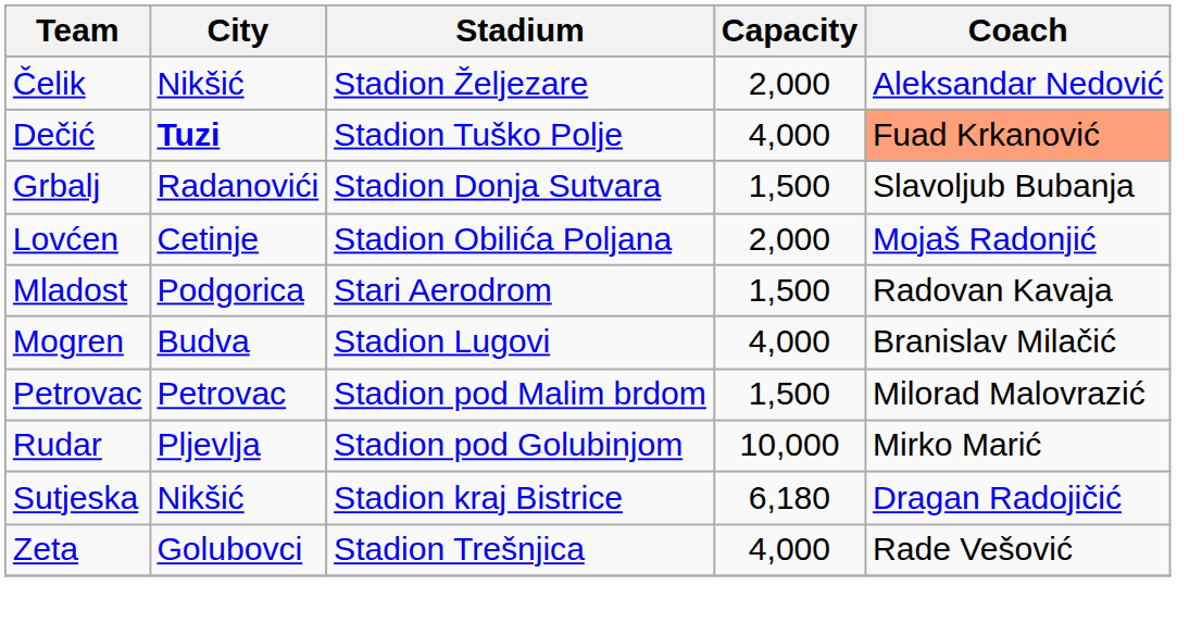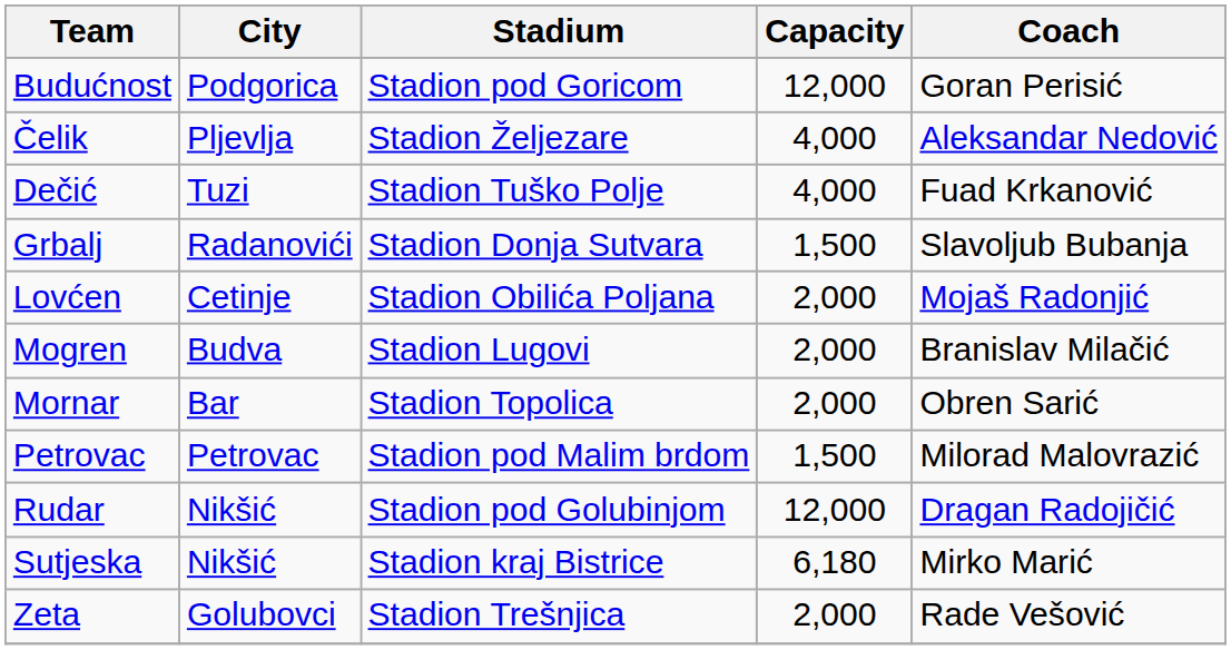 <table class="wikitable sortable">
 <tr>
 <th>Team</th>
 <th>City</th>
 <th>Stadium</th>
 <th>Capacity</th>
 <th>Coach</th>
 </tr>
 <tr>
+<td><a href='#'>Budućnost</a></td>
+<td><a href='#'>Podgorica</a></td>
+<td><a href='#'>Stadion pod Goricom</a></td>
+<td style="text-align:center;">12,000</td>
+<td> Goran Perisić</td>
+</tr>
+<tr>
 <td><a href='#'>Čelik</a></td>
-<td><a href='#'>Nikšić</a></td>
+<td><a href='#'>Pljevlja</a></td>
 <td><a href='#'>Stadion Željezare</a></td>
-<td style="text-align:center;">2,000</td>
+<td style="text-align:center;">4,000</td>
 <td> <a href='#'>Aleksandar Nedović</a></td>
 </tr>
 <tr>
 <td><a href='#'>Dečić</a></td>
-<td><strong><a href='#'>Tuzi</a></strong></td>
+<td><a href='#'>Tuzi</a></td>
 <td><a href='#'>Stadion Tuško Polje</a></td>
 <td style="text-align:center;">4,000</td>
-<td style="background: lightsalmon;"> Fuad Krkanović</td>
+<td> Fuad Krkanović</td>
 </tr>
 <tr>
 <td><a href='#'>Grbalj</a></td>
 <td><a href='#'>Radanovići</a></td>
 <td><a href='#'>Stadion Donja Sutvara</a></td>
 <td style="text-align:center;">1,500</td>
 <td> Slavoljub Bubanja</td>
 </tr>
 <tr>
 <td><a href='#'>Lovćen</a></td>
 <td><a href='#'>Cetinje</a></td>
 <td><a href='#'>Stadion Obilića Poljana</a></td>
 <td style="text-align:center;">2,000</td>
 <td> <a href='#'>Mojaš Radonjić</a></td>
 </tr>
 <tr>
-<td><a href='#'>Mladost</a></td>
-<td><a href='#'>Podgorica</a></td>
-<td><a href='#'>Stari Aerodrom</a></td>
-<td style="text-align:center;">1,500</td>
-<td> Radovan Kavaja</td>
-</tr>
-<tr>
 <td><a href='#'>Mogren</a></td>
 <td><a href='#'>Budva</a></td>
 <td><a href='#'>Stadion Lugovi</a></td>
-<td style="text-align:center;">4,000</td>
+<td style="text-align:center;">2,000</td>
 <td> Branislav Milačić</td>
+</tr>
+<tr>
+<td><a href='#'>Mornar</a></td>
+<td><a href='#'>Bar</a></td>
+<td><a href='#'>Stadion Topolica</a></td>
+<td style="text-align:center;">2,000</td>
+<td> Obren Sarić</td>
 </tr>
 <tr>
 <td><a href='#'>Petrovac</a></td>
 <td><a href='#'>Petrovac</a></td>
 <td><a href='#'>Stadion pod Malim brdom</a></td>
 <td style="text-align:center;">1,500</td>
 <td> Milorad Malovrazić</td>
 </tr>
 <tr>
 <td><a href='#'>Rudar</a></td>
-<td><a href='#'>Pljevlja</a></td>
+<td><a href='#'>Nikšić</a></td>
 <td><a href='#'>Stadion pod Golubinjom</a></td>
-<td style="text-align:center;">10,000</td>
-<td> Mirko Marić</td>
+<td style="text-align:center;">12,000</td>
+<td> <a href='#'>Dragan Radojičić</a></td>
 </tr>
 <tr>
 <td><a href='#'>Sutjeska</a></td>
 <td><a href='#'>Nikšić</a></td>
 <td><a href='#'>Stadion kraj Bistrice</a></td>
 <td style="text-align:center;">6,180</td>
-<td> <a href='#'>Dragan Radojičić</a></td>
+<td> Mirko Marić</td>
 </tr>
 <tr>
 <td><a href='#'>Zeta</a></td>
 <td><a href='#'>Golubovci</a></td>
 <td><a href='#'>Stadion Trešnjica</a></td>
-<td style="text-align:center;">4,000</td>
+<td style="text-align:center;">2,000</td>
 <td> Rade Vešović</td>
 </tr>
 <tr>
 </tr>
 </table>
